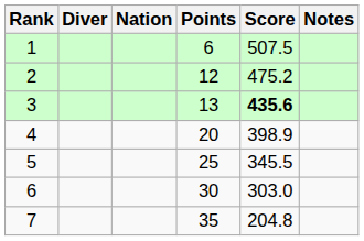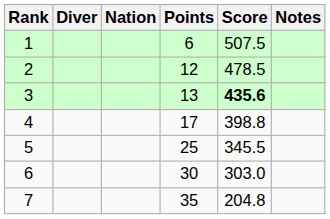 <table class="wikitable sortable" style="text-align:center">
 <tr>
 <th>Rank</th>
 <th>Diver</th>
 <th>Nation</th>
 <th>Points</th>
 <th>Score</th>
 <th>Notes</th>
 </tr>
 <tr style="background:#cfc;">
 <td>1</td>
 <td align=left></td>
 <td align=left></td>
 <td>6</td>
 <td>507.5</td>
 <td></td>
 </tr>
 <tr style="background:#cfc;">
 <td>2</td>
 <td align=left></td>
 <td align=left></td>
 <td>12</td>
-<td>475.2</td>
+<td>478.5</td>
 <td></td>
 </tr>
 <tr style="background:#cfc;">
 <td>3</td>
 <td align=left></td>
 <td align=left></td>
 <td>13</td>
 <td><strong>435.6</strong></td>
 <td></td>
 </tr>
 <tr>
 <td>4</td>
 <td align=left></td>
 <td align=left></td>
-<td>20</td>
-<td>398.9</td>
+<td>17</td>
+<td>398.8</td>
 <td></td>
 </tr>
 <tr>
 <td>5</td>
 <td align=left></td>
 <td align=left></td>
 <td>25</td>
 <td>345.5</td>
 <td></td>
 </tr>
 <tr>
 <td>6</td>
 <td align=left></td>
 <td align=left></td>
 <td>30</td>
 <td>303.0</td>
 <td></td>
 </tr>
 <tr>
 <td>7</td>
 <td align=left></td>
 <td align=left></td>
 <td>35</td>
 <td>204.8</td>
 <td></td>
 </tr>
 </table>
